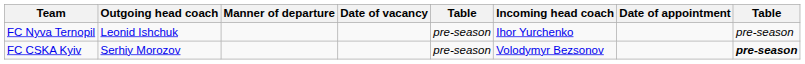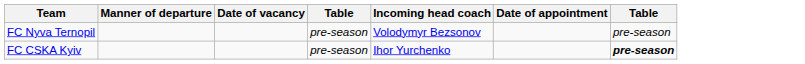 <table class="wikitable sortable">
 <tr>
 <th>Team</th>
-<th>Outgoing head coach</th>
 <th>Manner of departure</th>
 <th>Date of vacancy</th>
 <th>Table</th>
 <th>Incoming head coach</th>
 <th>Date of appointment</th>
 <th>Table</th>
 </tr>
 <tr>
 <td><a href='#'>FC Nyva Ternopil</a></td>
-<td> <a href='#'>Leonid Ishchuk</a></td>
+<td></td>
+<td></td>
+<td><em>pre-season</em></td>
+<td> <a href='#'>Volodymyr Bezsonov</a></td>
+<td></td>
+<td><em>pre-season</em></td>
+</tr>
+<tr>
+<td><a href='#'>FC CSKA Kyiv</a></td>
 <td></td>
 <td></td>
 <td><em>pre-season</em></td>
 <td> <a href='#'>Ihor Yurchenko</a></td>
 <td></td>
-<td><em>pre-season</em></td>
-</tr>
-<tr>
-<td><a href='#'>FC CSKA Kyiv</a></td>
-<td> <a href='#'>Serhiy Morozov</a></td>
-<td></td>
-<td></td>
-<td><em>pre-season</em></td>
-<td> <a href='#'>Volodymyr Bezsonov</a></td>
-<td></td>
 <td><strong><em>pre-season</em></strong></td>
 </tr>
 </table>
